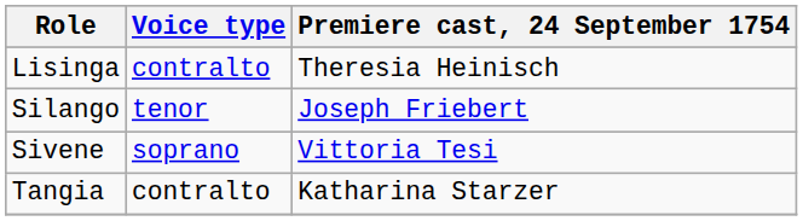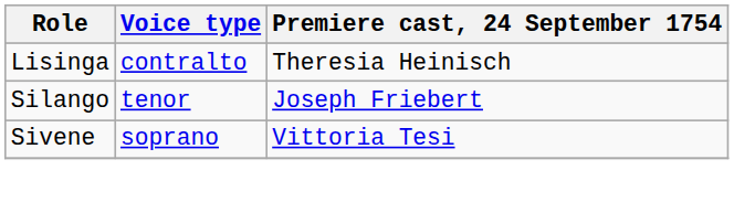 <table class="wikitable">
 <tr>
 <th>Role</th>
 <th><a href='#'>Voice type</a></th>
 <th>Premiere cast, 24 September 1754</th>
 </tr>
 <tr>
 <td>Lisinga</td>
 <td><a href='#'>contralto</a></td>
 <td>Theresia Heinisch</td>
 </tr>
 <tr>
 <td>Silango</td>
 <td><a href='#'>tenor</a></td>
 <td><a href='#'>Joseph Friebert</a></td>
 </tr>
 <tr>
 <td>Sivene</td>
 <td><a href='#'>soprano</a></td>
 <td><a href='#'>Vittoria Tesi</a></td>
 </tr>
 <tr>
-<td>Tangia</td>
-<td>contralto</td>
-<td>Katharina Starzer</td>
-</tr>
-<tr>
 </tr>
 </table>
